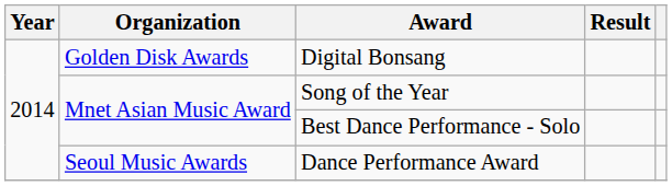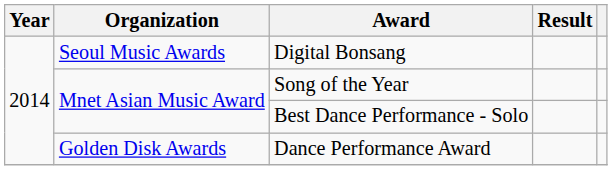 <table class="wikitable plainrowheaders">
 <tr>
 <th scope="col">Year</th>
 <th scope="col">Organization</th>
 <th scope="col">Award</th>
 <th scope="col">Result</th>
 <th class="unsortable"></th>
 </tr>
 <tr>
 <td rowspan="4">2014</td>
-<td><a href='#'>Golden Disk Awards</a></td>
+<td><a href='#'>Seoul Music Awards</a></td>
 <td>Digital Bonsang</td>
 <td></td>
 <td align="center"></td>
 </tr>
 <tr>
 <td rowspan="2"><a href='#'>Mnet Asian Music Award</a></td>
 <td>Song of the Year</td>
 <td></td>
 <td align="center"></td>
 </tr>
 <tr>
 <td>Best Dance Performance - Solo</td>
 <td></td>
 <td align="center"></td>
 </tr>
 <tr>
-<td><a href='#'>Seoul Music Awards</a></td>
+<td><a href='#'>Golden Disk Awards</a></td>
 <td>Dance Performance Award</td>
 <td></td>
 <td align="center"></td>
 </tr>
 <tr>
 </tr>
 </table>
